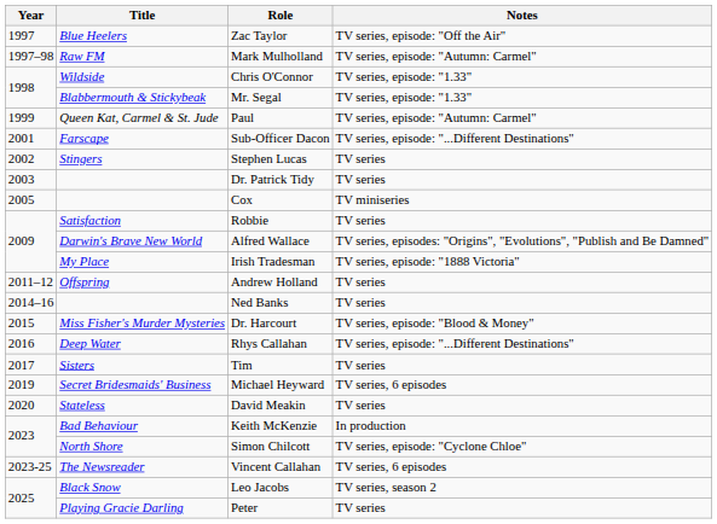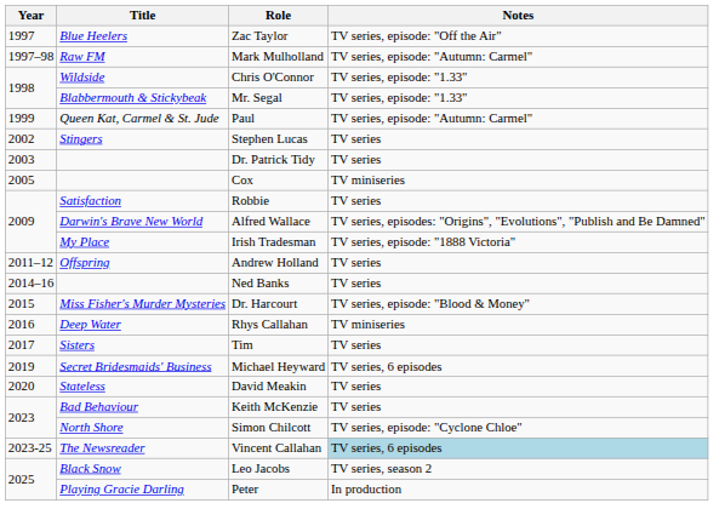 <table class="wikitable sortable">
 <tr>
 <th>Year</th>
 <th>Title</th>
 <th>Role</th>
 <th class="unsortable">Notes</th>
 </tr>
 <tr>
 <td>1997</td>
 <td><em><a href='#'>Blue Heelers</a></em></td>
 <td>Zac Taylor</td>
 <td>TV series, episode: "Off the Air"</td>
 </tr>
 <tr>
 <td>1997–98</td>
 <td><em><a href='#'>Raw FM</a></em></td>
 <td>Mark Mulholland</td>
 <td>TV series, episode: "Autumn: Carmel"</td>
 </tr>
 <tr>
 <td rowspan="2">1998</td>
 <td><em><a href='#'>Wildside</a></em></td>
 <td>Chris O'Connor</td>
 <td>TV series, episode: "1.33"</td>
 </tr>
 <tr>
 <td><em><a href='#'>Blabbermouth & Stickybeak</a></em></td>
 <td>Mr. Segal</td>
 <td>TV series, episode: "1.33"</td>
 </tr>
 <tr>
 <td>1999</td>
 <td><em>Queen Kat, Carmel & St. Jude</em></td>
 <td>Paul</td>
 <td>TV series, episode: "Autumn: Carmel"</td>
-</tr>
-<tr>
-<td>2001</td>
-<td><em><a href='#'>Farscape</a></em></td>
-<td>Sub-Officer Dacon</td>
-<td>TV series, episode: "...Different Destinations"</td>
 </tr>
 <tr>
 <td>2002</td>
 <td><em><a href='#'>Stingers</a></em></td>
 <td>Stephen Lucas</td>
 <td>TV series</td>
 </tr>
 <tr>
 <td>2003</td>
 <td><em></em></td>
 <td>Dr. Patrick Tidy</td>
 <td>TV series</td>
 </tr>
 <tr>
 <td>2005</td>
 <td><em></em></td>
 <td>Cox</td>
 <td>TV miniseries</td>
 </tr>
 <tr>
 <td rowspan="3">2009</td>
 <td><em><a href='#'>Satisfaction</a></em></td>
 <td>Robbie</td>
 <td>TV series</td>
 </tr>
 <tr>
 <td><em><a href='#'>Darwin's Brave New World</a></em></td>
 <td>Alfred Wallace</td>
 <td>TV series, episodes: "Origins", "Evolutions", "Publish and Be Damned"</td>
 </tr>
 <tr>
 <td><em><a href='#'>My Place</a></em></td>
 <td>Irish Tradesman</td>
 <td>TV series, episode: "1888 Victoria"</td>
 </tr>
 <tr>
 <td>2011–12</td>
 <td><em><a href='#'>Offspring</a></em></td>
 <td>Andrew Holland</td>
 <td>TV series</td>
 </tr>
 <tr>
 <td>2014–16</td>
 <td><em></em></td>
 <td>Ned Banks</td>
 <td>TV series</td>
 </tr>
 <tr>
 <td>2015</td>
 <td><em><a href='#'>Miss Fisher's Murder Mysteries</a></em></td>
 <td>Dr. Harcourt</td>
 <td>TV series, episode: "Blood & Money"</td>
 </tr>
 <tr>
 <td>2016</td>
 <td><em><a href='#'>Deep Water</a></em></td>
 <td>Rhys Callahan</td>
-<td>TV series, episode: "...Different Destinations"</td>
+<td>TV miniseries</td>
 </tr>
 <tr>
 <td>2017</td>
 <td><em><a href='#'>Sisters</a></em></td>
 <td>Tim</td>
 <td>TV series</td>
 </tr>
 <tr>
 <td>2019</td>
 <td><em><a href='#'>Secret Bridesmaids' Business</a></em></td>
 <td>Michael Heyward</td>
 <td>TV series, 6 episodes</td>
 </tr>
 <tr>
 <td>2020</td>
 <td><em><a href='#'>Stateless</a></em></td>
 <td>David Meakin</td>
 <td>TV series</td>
 </tr>
 <tr>
 <td rowspan="2">2023</td>
 <td><em><a href='#'>Bad Behaviour</a></em></td>
 <td>Keith McKenzie</td>
-<td>In production</td>
+<td>TV series</td>
 </tr>
 <tr>
 <td><em><a href='#'>North Shore</a></em></td>
 <td>Simon Chilcott</td>
 <td>TV series, episode: "Cyclone Chloe"</td>
 </tr>
 <tr>
 <td>2023-25</td>
 <td><em><a href='#'>The Newsreader</a></em></td>
 <td>Vincent Callahan</td>
-<td>TV series, 6 episodes</td>
+<td style="background: lightblue;">TV series, 6 episodes</td>
 </tr>
 <tr>
 <td rowspan="2">2025</td>
 <td><em><a href='#'>Black Snow</a></em></td>
 <td>Leo Jacobs</td>
 <td>TV series, season 2</td>
 </tr>
 <tr>
 <td><em><a href='#'>Playing Gracie Darling</a></em></td>
 <td>Peter</td>
-<td>TV series</td>
+<td>In production</td>
 </tr>
 </table>
